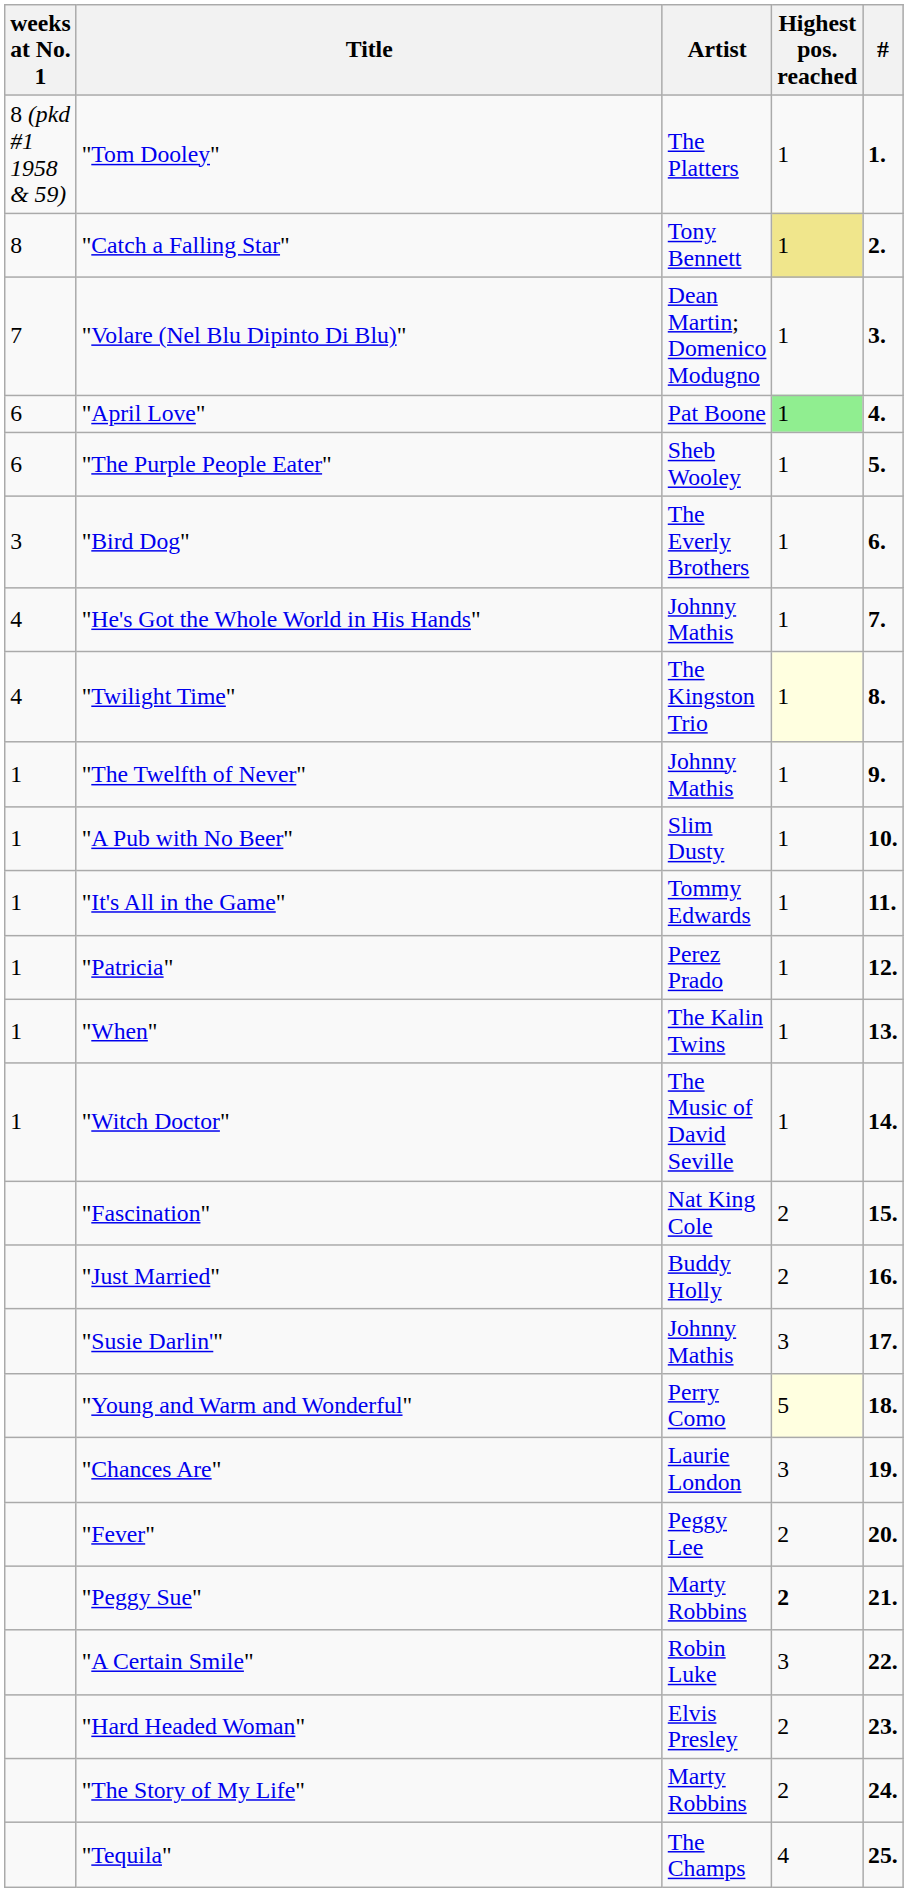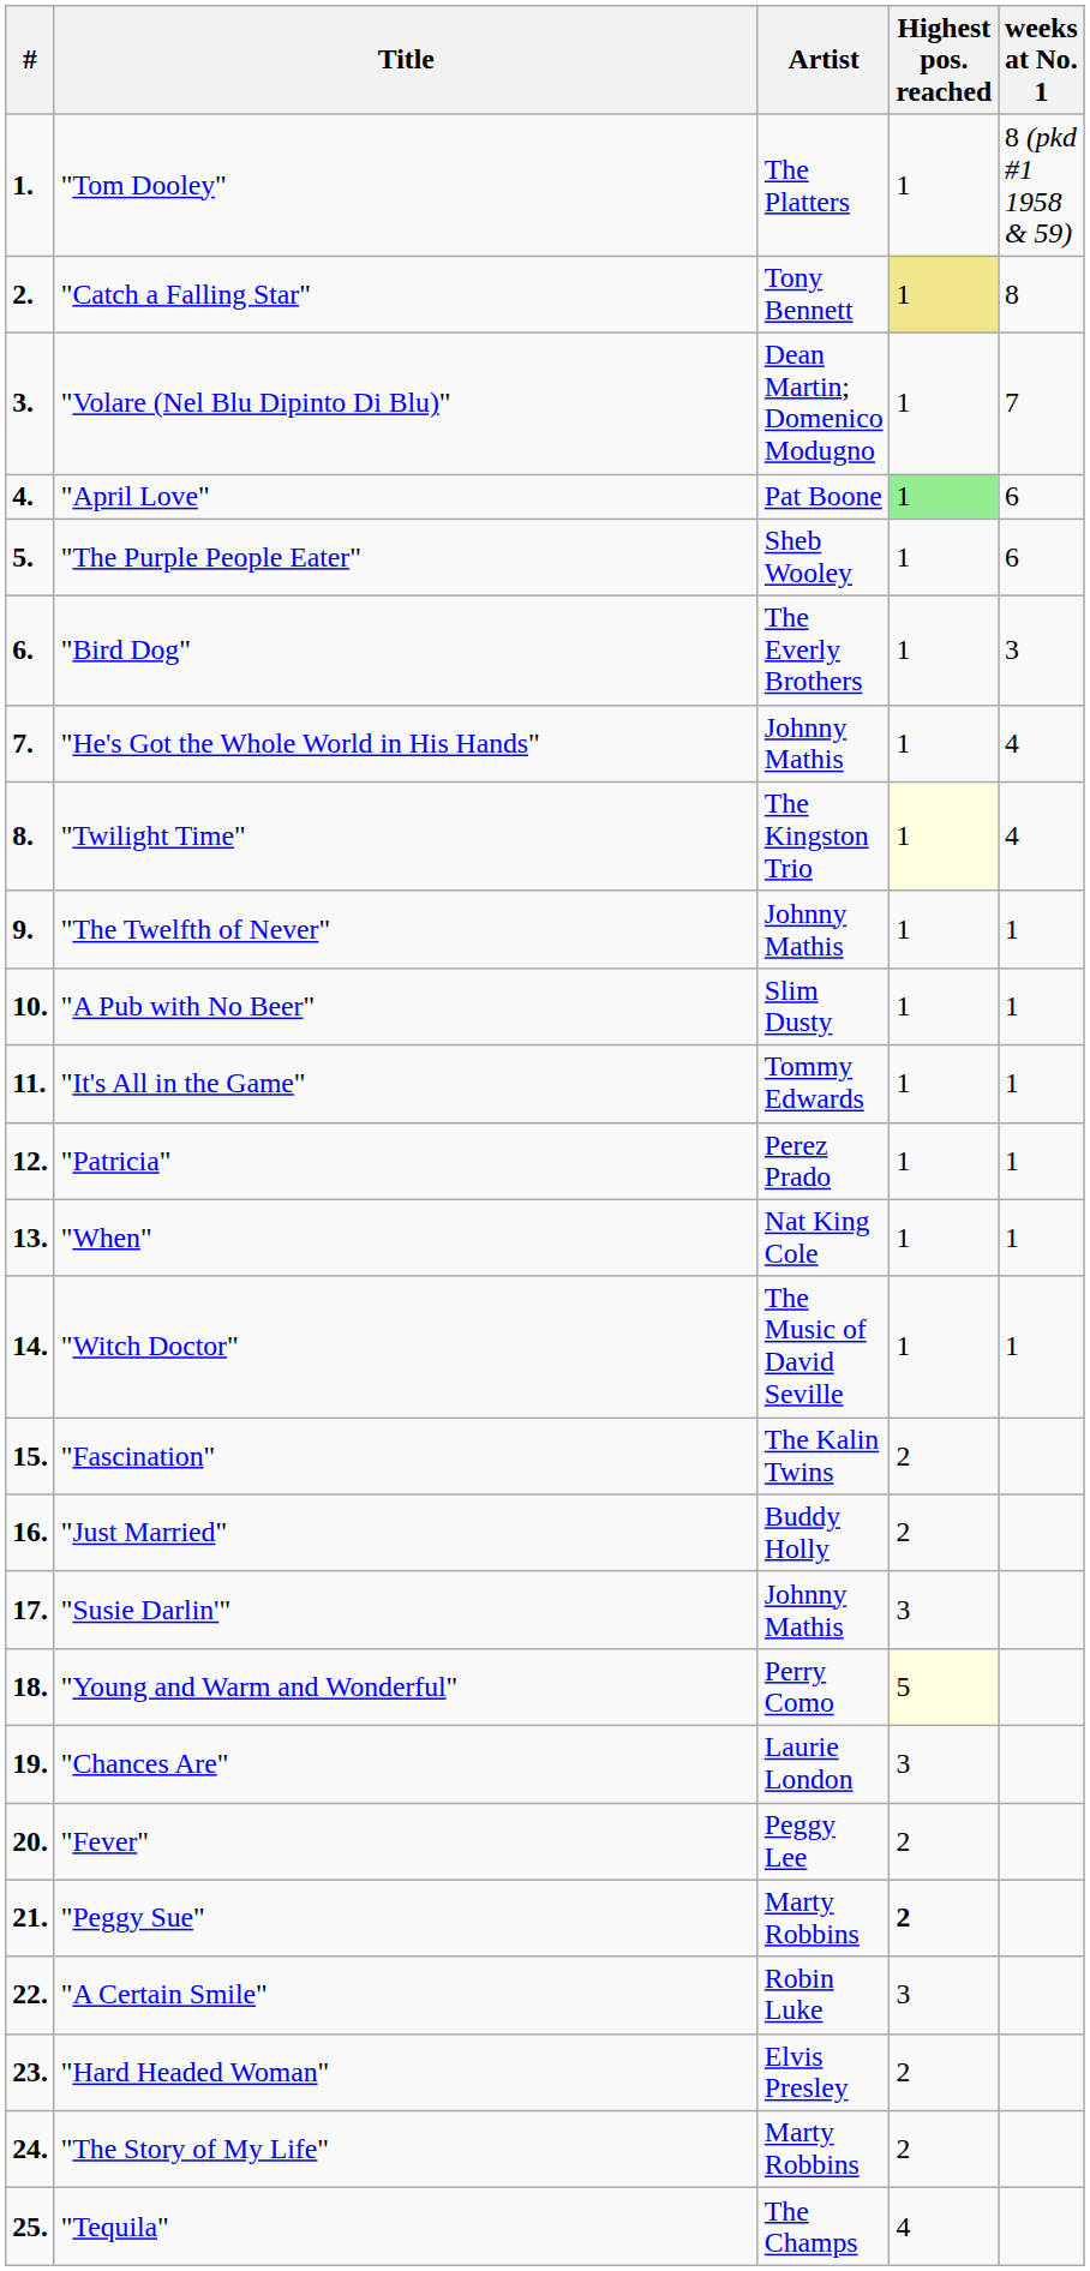 <table class="wikitable sortable">
 <tr>
-<th>weeks at No. 1</th>
+<th>#</th>
 <th width="400">Title</th>
 <th>Artist</th>
 <th>Highest pos. reached</th>
-<th>#</th>
+<th>weeks at No. 1</th>
 </tr>
 <tr>
-<td>8 <em>(pkd #1 1958 & 59)</em></td>
+<td><strong>1.</strong></td>
 <td>"<a href='#'>Tom Dooley</a>"</td>
 <td><a href='#'>The Platters</a></td>
 <td>1</td>
-<td><strong>1.</strong></td>
+<td>8 <em>(pkd #1 1958 & 59)</em></td>
 </tr>
 <tr>
-<td>8</td>
+<td><strong>2.</strong></td>
 <td>"<a href='#'>Catch a Falling Star</a>"</td>
 <td><a href='#'>Tony Bennett</a></td>
 <td style="background: khaki;">1</td>
-<td><strong>2.</strong></td>
+<td>8</td>
 </tr>
 <tr>
-<td>7</td>
+<td><strong>3.</strong></td>
 <td>"<a href='#'>Volare (Nel Blu Dipinto Di Blu)</a>"</td>
 <td><a href='#'>Dean Martin</a>; <a href='#'>Domenico Modugno</a></td>
 <td>1</td>
-<td><strong>3.</strong></td>
+<td>7</td>
 </tr>
 <tr>
-<td>6</td>
+<td><strong>4.</strong></td>
 <td>"<a href='#'>April Love</a>"</td>
 <td><a href='#'>Pat Boone</a></td>
 <td style="background: lightgreen;">1</td>
-<td><strong>4.</strong></td>
+<td>6</td>
 </tr>
 <tr>
-<td>6</td>
+<td><strong>5.</strong></td>
 <td>"<a href='#'>The Purple People Eater</a>"</td>
 <td><a href='#'>Sheb Wooley</a></td>
 <td>1</td>
-<td><strong>5.</strong></td>
+<td>6</td>
 </tr>
 <tr>
-<td>3</td>
+<td><strong>6.</strong></td>
 <td>"<a href='#'>Bird Dog</a>"</td>
 <td><a href='#'>The Everly Brothers</a></td>
 <td>1</td>
-<td><strong>6.</strong></td>
+<td>3</td>
 </tr>
 <tr>
-<td>4</td>
+<td><strong>7.</strong></td>
 <td>"<a href='#'>He's Got the Whole World in His Hands</a>"</td>
 <td><a href='#'>Johnny Mathis</a></td>
 <td>1</td>
-<td><strong>7.</strong></td>
+<td>4</td>
 </tr>
 <tr>
-<td>4</td>
+<td><strong>8.</strong></td>
 <td>"<a href='#'>Twilight Time</a>"</td>
 <td><a href='#'>The Kingston Trio</a></td>
 <td style="background: lightyellow;">1</td>
-<td><strong>8.</strong></td>
+<td>4</td>
 </tr>
 <tr>
-<td>1</td>
+<td><strong>9.</strong></td>
 <td>"<a href='#'>The Twelfth of Never</a>"</td>
 <td><a href='#'>Johnny Mathis</a></td>
 <td>1</td>
-<td><strong>9.</strong></td>
+<td>1</td>
 </tr>
 <tr>
-<td>1</td>
+<td><strong>10.</strong></td>
 <td>"<a href='#'>A Pub with No Beer</a>"</td>
 <td><a href='#'>Slim Dusty</a></td>
 <td>1</td>
-<td><strong>10.</strong></td>
+<td>1</td>
 </tr>
 <tr>
-<td>1</td>
+<td><strong>11.</strong></td>
 <td>"<a href='#'>It's All in the Game</a>"</td>
 <td><a href='#'>Tommy Edwards</a></td>
 <td>1</td>
-<td><strong>11.</strong></td>
+<td>1</td>
 </tr>
 <tr>
-<td>1</td>
+<td><strong>12.</strong></td>
 <td>"<a href='#'>Patricia</a>"</td>
 <td><a href='#'>Perez Prado</a></td>
 <td>1</td>
-<td><strong>12.</strong></td>
+<td>1</td>
 </tr>
 <tr>
+<td><strong>13.</strong></td>
+<td>"<a href='#'>When</a>"</td>
+<td><a href='#'>Nat King Cole</a></td>
 <td>1</td>
-<td>"<a href='#'>When</a>"</td>
-<td><a href='#'>The Kalin Twins</a></td>
 <td>1</td>
-<td><strong>13.</strong></td>
 </tr>
 <tr>
-<td>1</td>
+<td><strong>14.</strong></td>
 <td>"<a href='#'>Witch Doctor</a>"</td>
 <td><a href='#'>The Music of David Seville</a></td>
 <td>1</td>
-<td><strong>14.</strong></td>
+<td>1</td>
 </tr>
 <tr>
+<td><strong>15.</strong></td>
+<td>"<a href='#'>Fascination</a>"</td>
+<td><a href='#'>The Kalin Twins</a></td>
+<td>2</td>
 <td></td>
-<td>"<a href='#'>Fascination</a>"</td>
-<td><a href='#'>Nat King Cole</a></td>
-<td>2</td>
-<td><strong>15.</strong></td>
 </tr>
 <tr>
-<td></td>
+<td><strong>16.</strong></td>
 <td>"<a href='#'>Just Married</a>"</td>
 <td><a href='#'>Buddy Holly</a></td>
 <td>2</td>
-<td><strong>16.</strong></td>
+<td></td>
 </tr>
 <tr>
-<td></td>
+<td><strong>17.</strong></td>
 <td>"<a href='#'>Susie Darlin'</a>"</td>
 <td><a href='#'>Johnny Mathis</a></td>
 <td>3</td>
-<td><strong>17.</strong></td>
+<td></td>
 </tr>
 <tr>
-<td></td>
+<td><strong>18.</strong></td>
 <td>"<a href='#'>Young and Warm and Wonderful</a>"</td>
 <td><a href='#'>Perry Como</a></td>
 <td style="background: lightyellow;">5</td>
-<td><strong>18.</strong></td>
+<td></td>
 </tr>
 <tr>
-<td></td>
+<td><strong>19.</strong></td>
 <td>"<a href='#'>Chances Are</a>"</td>
 <td><a href='#'>Laurie London</a></td>
 <td>3</td>
-<td><strong>19.</strong></td>
+<td></td>
 </tr>
 <tr>
-<td></td>
+<td><strong>20.</strong></td>
 <td>"<a href='#'>Fever</a>"</td>
 <td><a href='#'>Peggy Lee</a></td>
 <td>2</td>
-<td><strong>20.</strong></td>
+<td></td>
 </tr>
 <tr>
-<td></td>
+<td><strong>21.</strong></td>
 <td>"<a href='#'>Peggy Sue</a>"</td>
 <td><a href='#'>Marty Robbins</a></td>
 <td><strong>2</strong></td>
-<td><strong>21.</strong></td>
+<td></td>
 </tr>
 <tr>
-<td></td>
+<td><strong>22.</strong></td>
 <td>"<a href='#'>A Certain Smile</a>"</td>
 <td><a href='#'>Robin Luke</a></td>
 <td>3</td>
-<td><strong>22.</strong></td>
+<td></td>
 </tr>
 <tr>
-<td></td>
+<td><strong>23.</strong></td>
 <td>"<a href='#'>Hard Headed Woman</a>"</td>
 <td><a href='#'>Elvis Presley</a></td>
 <td>2</td>
-<td><strong>23.</strong></td>
+<td></td>
 </tr>
 <tr>
-<td></td>
+<td><strong>24.</strong></td>
 <td>"<a href='#'>The Story of My Life</a>"</td>
 <td><a href='#'>Marty Robbins</a></td>
 <td>2</td>
-<td><strong>24.</strong></td>
+<td></td>
 </tr>
 <tr>
-<td></td>
+<td><strong>25.</strong></td>
 <td>"<a href='#'>Tequila</a>"</td>
 <td><a href='#'>The Champs</a></td>
 <td>4</td>
-<td><strong>25.</strong></td>
+<td></td>
 </tr>
 </table>
